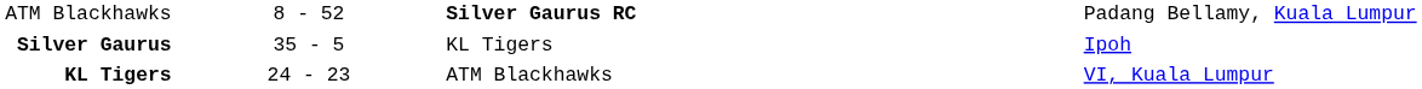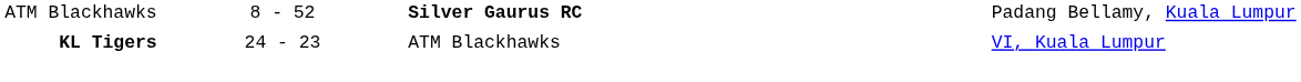 <table width=100% cellspacing=1>
 <tr>
 <th width=25%></th>
 <th width=10%></th>
 <th></th>
 </tr>
 <tr>
 </tr>
 <tr style=font-size:90%>
 <td align=right>ATM Blackhawks </td>
 <td align=center>8 - 52</td>
 <td> <strong>Silver Gaurus RC</strong></td>
 <td>Padang Bellamy, <a href='#'>Kuala Lumpur</a></td>
 </tr>
 <tr>
 </tr>
-<tr style=font-size:90%>
-<td align=right><strong>Silver Gaurus</strong> </td>
-<td align=center>35 - 5</td>
-<td> KL Tigers</td>
-<td><a href='#'>Ipoh</a></td>
-</tr>
 <tr>
 </tr>
 <tr style=font-size:90%>
 <td align=right><strong>KL Tigers</strong> </td>
 <td align=center>24 - 23</td>
 <td> ATM Blackhawks</td>
 <td><a href='#'>VI, Kuala Lumpur</a></td>
 </tr>
 </table>
